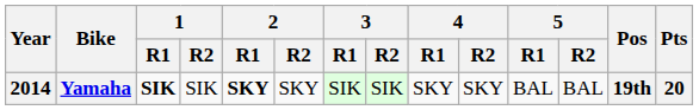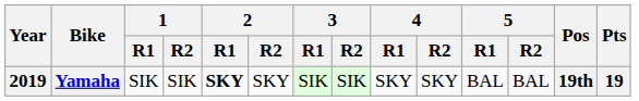 <table class="wikitable" style="text-align:center; font-size:90%">
 <tr>
 <th valign="middle" rowspan=2>Year</th>
 <th valign="middle" rowspan=2>Bike</th>
 <th colspan=2>1</th>
 <th colspan=2>2</th>
 <th colspan=2>3</th>
 <th colspan=2>4</th>
 <th colspan=2>5</th>
 <th rowspan=2>Pos</th>
 <th rowspan=2>Pts</th>
 </tr>
 <tr>
 <th>R1</th>
 <th>R2</th>
 <th>R1</th>
 <th>R2</th>
 <th>R1</th>
 <th>R2</th>
 <th>R1</th>
 <th>R2</th>
 <th>R1</th>
 <th>R2</th>
 </tr>
 <tr>
-<th>2014</th>
+<th>2019</th>
 <th><a href='#'>Yamaha</a></th>
-<td style="background:#;"><strong>SIK<br></strong></td>
+<td style="background:#;">SIK<br></td>
 <td style="background:#;">SIK<br></td>
 <td style="background:#;"><strong>SKY<br></strong></td>
 <td style="background:#;">SKY<br></td>
 <td style="background:#dfffdf;">SIK<br></td>
 <td style="background:#dfffdf;">SIK<br></td>
 <td style="background:#;">SKY<br></td>
 <td style="background:#;">SKY<br></td>
 <td style="background:#;">BAL<br></td>
 <td style="background:#;">BAL<br></td>
 <th style="background:#;">19th</th>
-<th style="background:#;">20</th>
+<th style="background:#;">19</th>
 </tr>
 </table>
